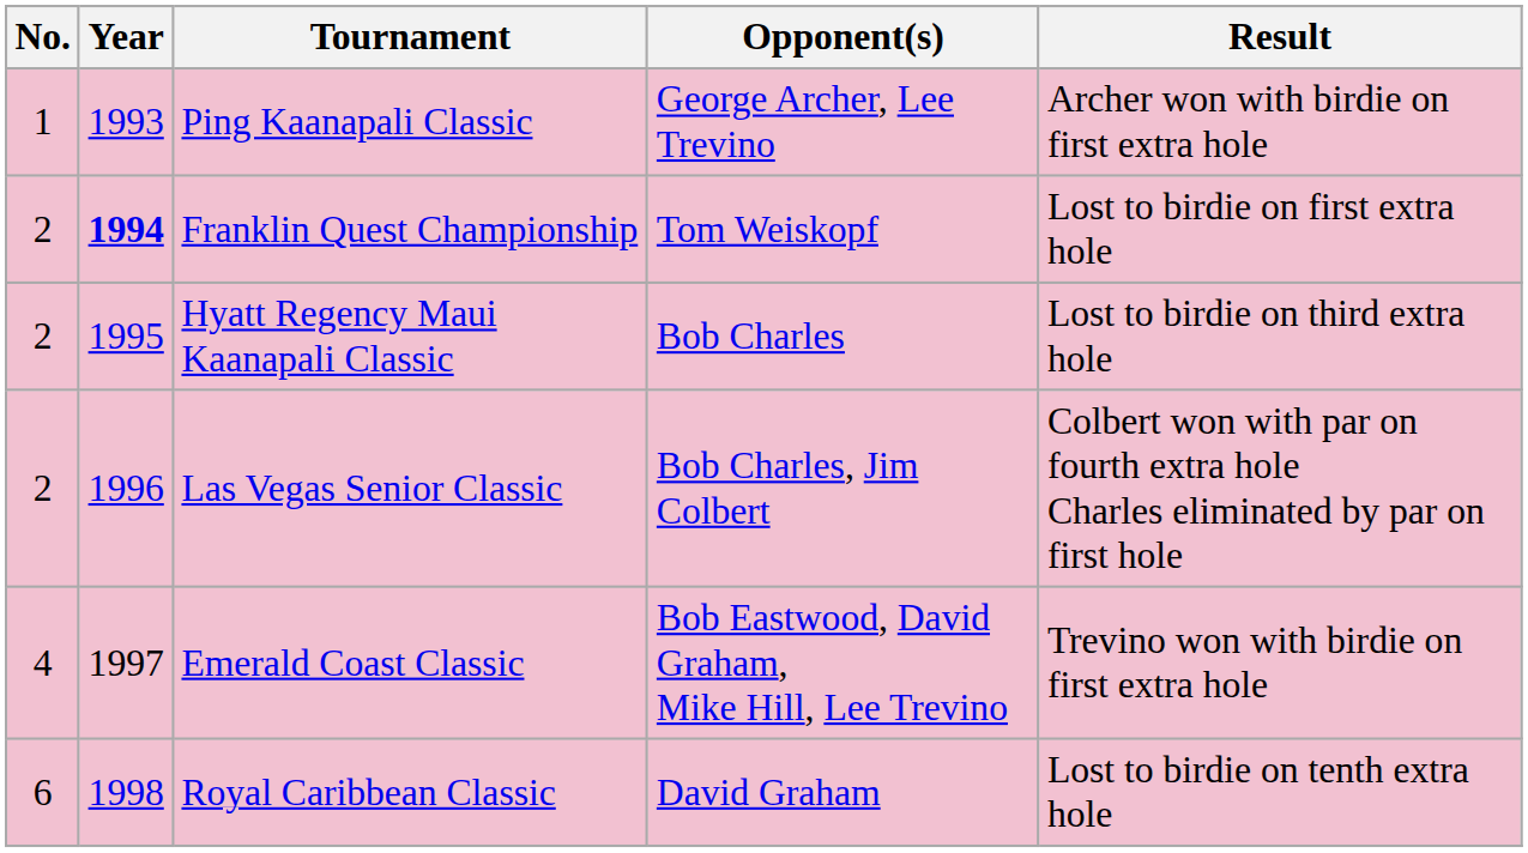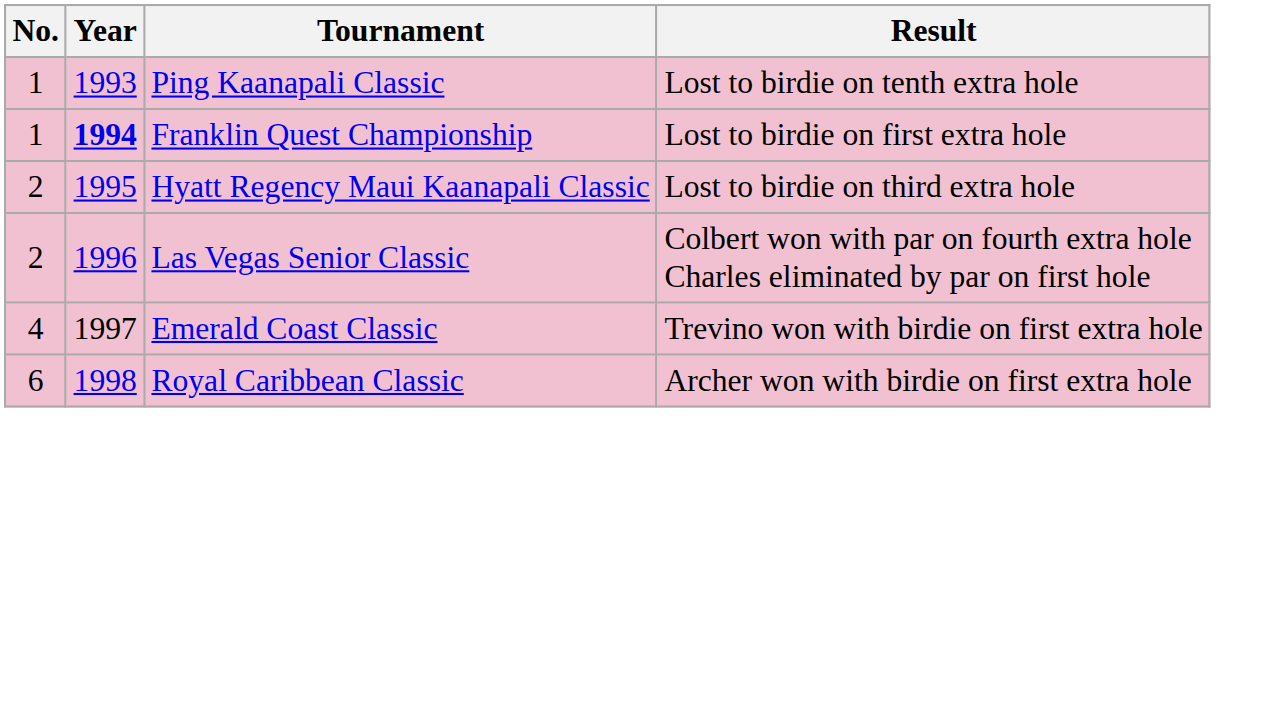 <table class="wikitable" style="font-size:95%;">
 <tr>
 <th>No.</th>
 <th>Year</th>
 <th>Tournament</th>
-<th>Opponent(s)</th>
 <th>Result</th>
 </tr>
 <tr style="background:#F2C1D1;">
 <td align=center>1</td>
 <td><a href='#'>1993</a></td>
 <td><a href='#'>Ping Kaanapali Classic</a></td>
-<td> <a href='#'>George Archer</a>,  <a href='#'>Lee Trevino</a></td>
-<td>Archer won with birdie on first extra hole</td>
+<td>Lost to birdie on tenth extra hole</td>
 </tr>
 <tr style="background:#F2C1D1;">
-<td align=center>2</td>
+<td align=center>1</td>
 <td><strong><a href='#'>1994</a></strong></td>
 <td><a href='#'>Franklin Quest Championship</a></td>
-<td> <a href='#'>Tom Weiskopf</a></td>
 <td>Lost to birdie on first extra hole</td>
 </tr>
 <tr style="background:#F2C1D1;">
 <td align=center>2</td>
 <td><a href='#'>1995</a></td>
 <td><a href='#'>Hyatt Regency Maui Kaanapali Classic</a></td>
-<td> <a href='#'>Bob Charles</a></td>
 <td>Lost to birdie on third extra hole</td>
 </tr>
 <tr style="background:#F2C1D1;">
 <td align=center>2</td>
 <td><a href='#'>1996</a></td>
 <td><a href='#'>Las Vegas Senior Classic</a></td>
-<td> <a href='#'>Bob Charles</a>,  <a href='#'>Jim Colbert</a></td>
 <td>Colbert won with par on fourth extra hole<br>Charles eliminated by par on first hole</td>
 </tr>
 <tr style="background:#F2C1D1;">
 <td align=center>4</td>
 <td>1997</td>
 <td><a href='#'>Emerald Coast Classic</a></td>
-<td> <a href='#'>Bob Eastwood</a>,  <a href='#'>David Graham</a>,<br> <a href='#'>Mike Hill</a>,  <a href='#'>Lee Trevino</a></td>
 <td>Trevino won with birdie on first extra hole</td>
 </tr>
 <tr style="background:#F2C1D1;">
 <td align=center>6</td>
 <td><a href='#'>1998</a></td>
 <td><a href='#'>Royal Caribbean Classic</a></td>
-<td> <a href='#'>David Graham</a></td>
-<td>Lost to birdie on tenth extra hole</td>
+<td>Archer won with birdie on first extra hole</td>
 </tr>
 </table>
